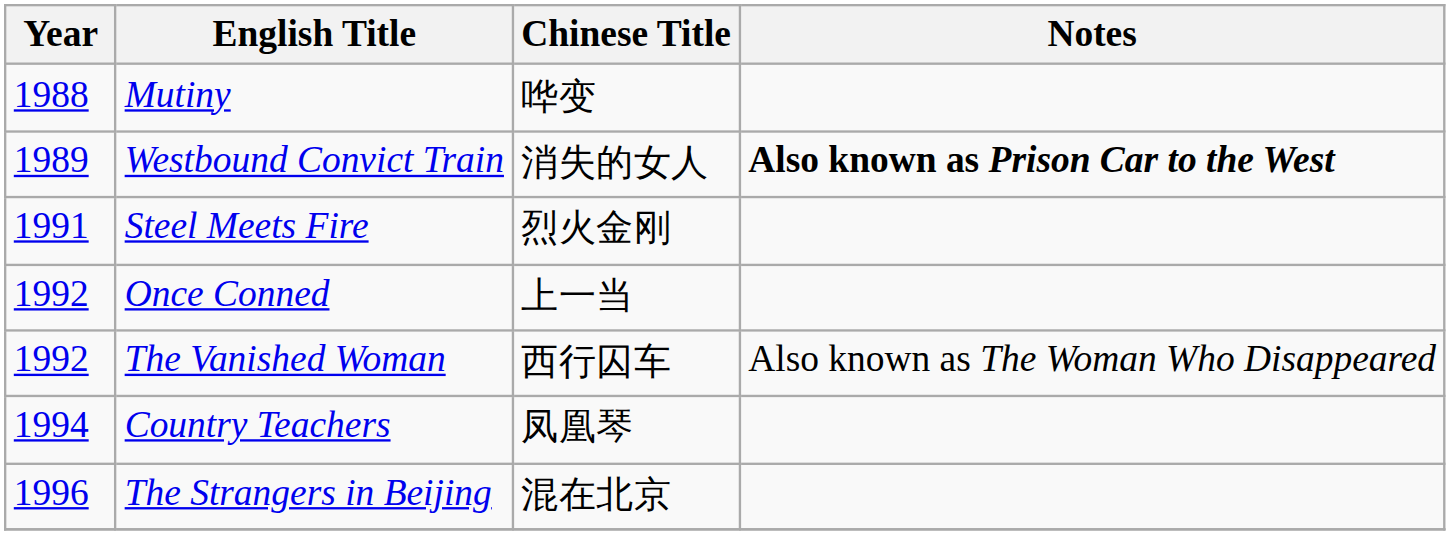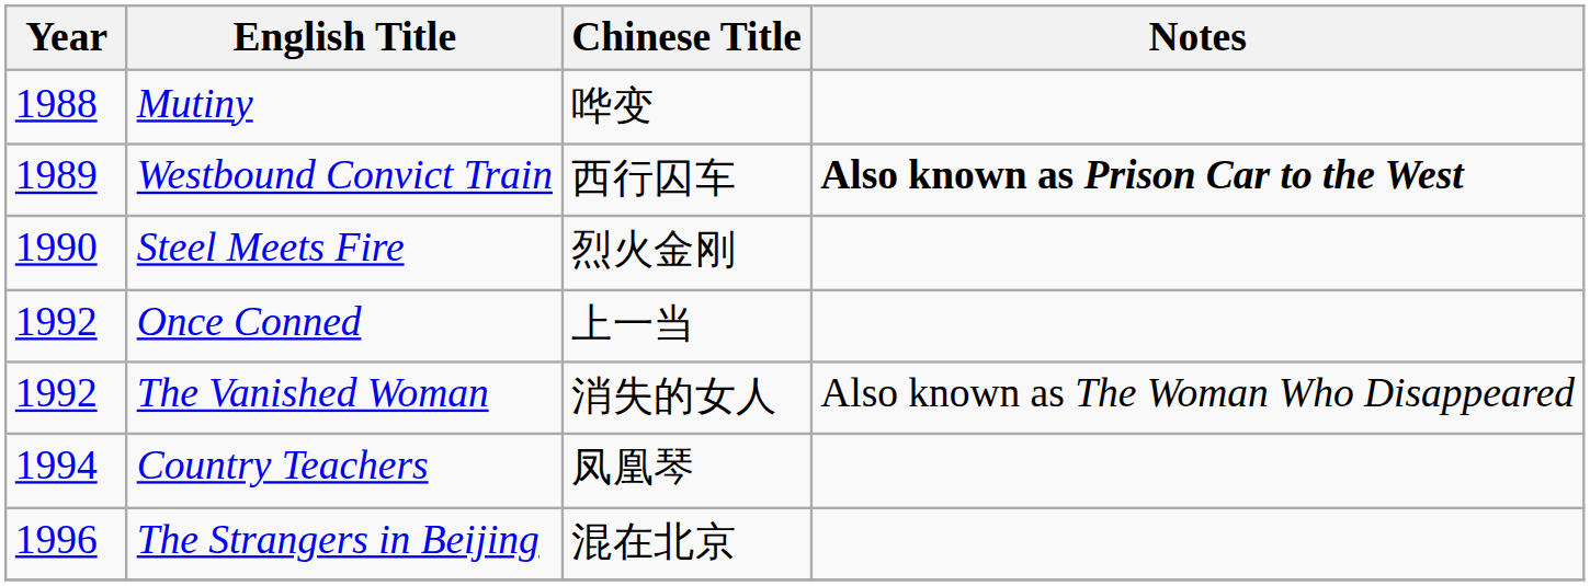 <table class="wikitable">
 <tr>
 <th align="left" valign="top" width="40">Year</th>
 <th align="left" valign="top">English Title</th>
 <th align="left" valign="top">Chinese Title</th>
 <th align="left" valign="top">Notes</th>
 </tr>
 <tr>
 <td align="left" valign="top"><a href='#'>1988</a></td>
 <td align="left" valign="top"><em><a href='#'>Mutiny</a></em></td>
 <td align="left" valign="top">哗变</td>
 <td align="left" valign="top"></td>
 </tr>
 <tr>
 <td align="left" valign="top"><a href='#'>1989</a></td>
 <td align="left" valign="top"><em><a href='#'>Westbound Convict Train</a></em></td>
-<td align="left" valign="top">消失的女人</td>
+<td align="left" valign="top">西行囚车</td>
 <td align="left" valign="top"><strong>Also known as <em>Prison Car to the West</em></strong></td>
 </tr>
 <tr>
-<td align="left" valign="top"><a href='#'>1991</a></td>
+<td align="left" valign="top"><a href='#'>1990</a></td>
 <td align="left" valign="top"><em><a href='#'>Steel Meets Fire</a></em></td>
 <td align="left" valign="top">烈火金刚</td>
 <td align="left" valign="top"></td>
 </tr>
 <tr>
 <td align="left" valign="top"><a href='#'>1992</a></td>
 <td align="left" valign="top"><em><a href='#'>Once Conned</a></em></td>
 <td align="left" valign="top">上一当</td>
 <td align="left" valign="top"></td>
 </tr>
 <tr>
 <td align="left" valign="top"><a href='#'>1992</a></td>
 <td align="left" valign="top"><em><a href='#'>The Vanished Woman</a></em></td>
-<td align="left" valign="top">西行囚车</td>
+<td align="left" valign="top">消失的女人</td>
 <td align="left" valign="top">Also known as <em>The Woman Who Disappeared</em></td>
 </tr>
 <tr>
 <td align="left" valign="top"><a href='#'>1994</a></td>
 <td align="left" valign="top"><em><a href='#'>Country Teachers</a></em></td>
 <td align="left" valign="top">凤凰琴</td>
 <td align="left" valign="top"></td>
 </tr>
 <tr>
 <td align="left" valign="top"><a href='#'>1996</a></td>
 <td align="left" valign="top"><em><a href='#'>The Strangers in Beijing</a></em></td>
 <td align="left" valign="top">混在北京</td>
 <td align="left" valign="top"></td>
 </tr>
 <tr>
 </tr>
 </table>
